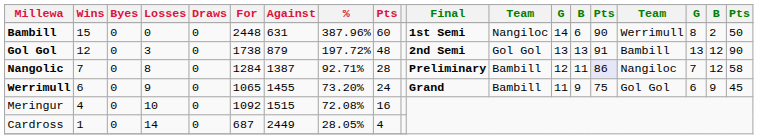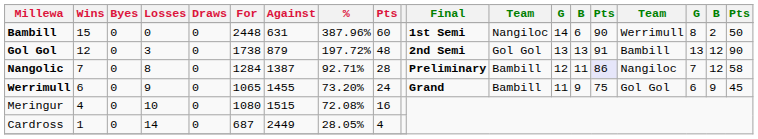 <table style="font-size: 85%; text-align: left;" class="wikitable">
 <tr>
 <th style="color:crimson">Millewa</th>
 <th style="color:crimson">Wins</th>
 <th style="color:crimson">Byes</th>
 <th style="color:crimson">Losses</th>
 <th style="color:crimson">Draws</th>
 <th style="color:crimson">For</th>
 <th style="color:crimson">Against</th>
 <th style="color:crimson">%</th>
 <th style="color:crimson">Pts</th>
 <th></th>
 <th style="color:green">Final</th>
 <th style="color:green">Team</th>
 <th style="color:green">G</th>
 <th style="color:green">B</th>
 <th style="color:green">Pts</th>
 <th style="color:green">Team</th>
 <th style="color:green">G</th>
 <th style="color:green">B</th>
 <th style="color:green">Pts</th>
 </tr>
 <tr>
 </tr>
 <tr>
 </tr>
 <tr>
 <td><strong>	Bambill	</strong></td>
 <td>15</td>
 <td>0</td>
 <td>0</td>
 <td>0</td>
 <td>2448</td>
 <td>631</td>
 <td>387.96%</td>
 <td>60</td>
 <td></td>
 <td><strong>1st Semi</strong></td>
 <td>Nangiloc</td>
 <td>14</td>
 <td>6</td>
 <td>90</td>
 <td>Werrimull</td>
 <td>8</td>
 <td>2</td>
 <td>50</td>
 </tr>
 <tr>
 <td><strong>	Gol Gol	</strong></td>
 <td>12</td>
 <td>0</td>
 <td>3</td>
 <td>0</td>
 <td>1738</td>
 <td>879</td>
 <td>197.72%</td>
 <td>48</td>
 <td></td>
 <td><strong>2nd Semi</strong></td>
 <td>Gol Gol</td>
 <td>13</td>
 <td>13</td>
 <td>91</td>
 <td>Bambill</td>
 <td>13</td>
 <td>12</td>
 <td>90</td>
 </tr>
 <tr>
 <td><strong>	Nangolic	</strong></td>
 <td>7</td>
 <td>0</td>
 <td>8</td>
 <td>0</td>
 <td>1284</td>
 <td>1387</td>
 <td>92.71%</td>
 <td>28</td>
 <td></td>
 <td><strong>Preliminary</strong></td>
 <td>Bambill</td>
 <td>12</td>
 <td>11</td>
 <td style="background: lavender;">86</td>
 <td>Nangiloc</td>
 <td>7</td>
 <td>12</td>
 <td>58</td>
 </tr>
 <tr>
 <td><strong>	Werrimull	</strong></td>
 <td>6</td>
 <td>0</td>
 <td>9</td>
 <td>0</td>
 <td>1065</td>
 <td>1455</td>
 <td>73.20%</td>
 <td>24</td>
 <td></td>
 <td><strong>Grand</strong></td>
 <td>Bambill</td>
 <td>11</td>
 <td>9</td>
 <td>75</td>
 <td>Gol Gol</td>
 <td>6</td>
 <td>9</td>
 <td>45</td>
 </tr>
 <tr>
 <td>Meringur</td>
 <td>4</td>
 <td>0</td>
 <td>10</td>
 <td>0</td>
-<td>1092</td>
+<td>1080</td>
 <td>1515</td>
 <td>72.08%</td>
 <td>16</td>
 <td></td>
 </tr>
 <tr>
 <td>Cardross</td>
 <td>1</td>
 <td>0</td>
 <td>14</td>
 <td>0</td>
 <td>687</td>
 <td>2449</td>
 <td>28.05%</td>
 <td>4</td>
 <td></td>
 </tr>
 <tr>
 </tr>
 </table>
